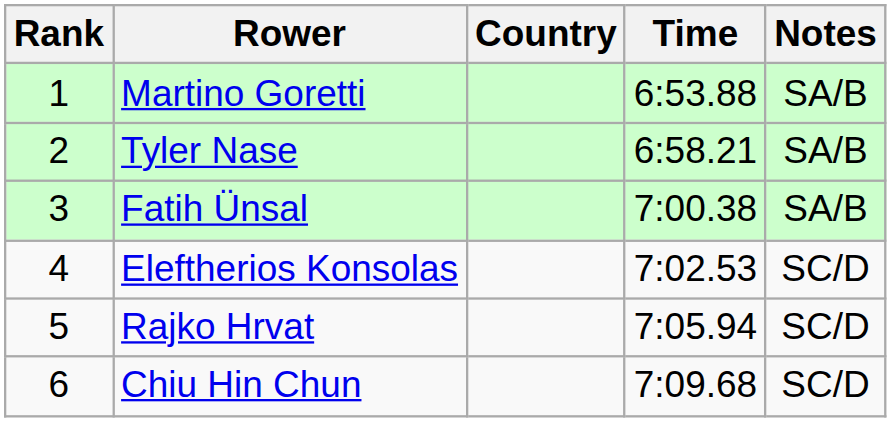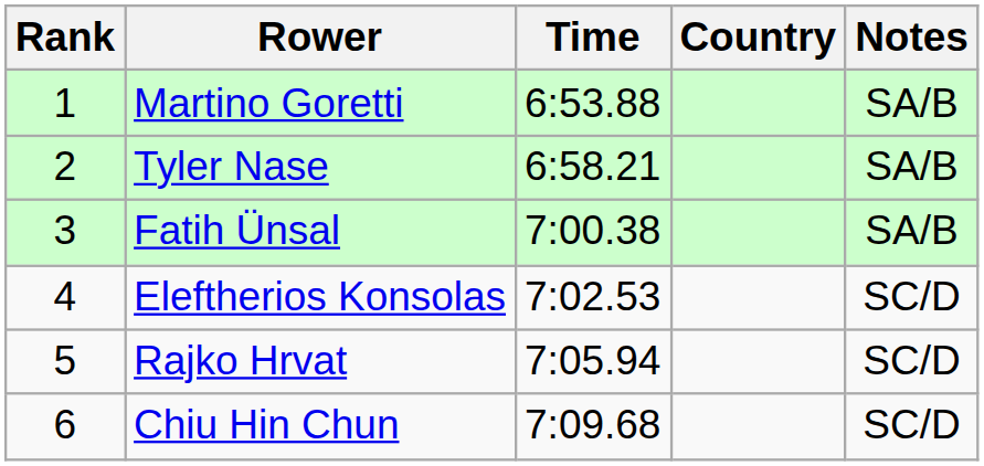 <table class="wikitable" style="text-align:center">
 <tr>
 <th>Rank</th>
 <th>Rower</th>
+<th>Time</th>
 <th>Country</th>
-<th>Time</th>
 <th>Notes</th>
 </tr>
 <tr bgcolor=ccffcc>
 <td>1</td>
 <td align="left"><a href='#'>Martino Goretti</a></td>
+<td>6:53.88</td>
 <td align="left"></td>
-<td>6:53.88</td>
 <td>SA/B</td>
 </tr>
 <tr bgcolor=ccffcc>
 <td>2</td>
 <td align="left"><a href='#'>Tyler Nase</a></td>
+<td>6:58.21</td>
 <td align="left"></td>
-<td>6:58.21</td>
 <td>SA/B</td>
 </tr>
 <tr bgcolor=ccffcc>
 <td>3</td>
 <td align="left"><a href='#'>Fatih Ünsal</a></td>
+<td>7:00.38</td>
 <td align="left"></td>
-<td>7:00.38</td>
 <td>SA/B</td>
 </tr>
 <tr>
 <td>4</td>
 <td align="left"><a href='#'>Eleftherios Konsolas</a></td>
+<td>7:02.53</td>
 <td align="left"></td>
-<td>7:02.53</td>
 <td>SC/D</td>
 </tr>
 <tr>
 <td>5</td>
 <td align="left"><a href='#'>Rajko Hrvat</a></td>
+<td>7:05.94</td>
 <td align="left"></td>
-<td>7:05.94</td>
 <td>SC/D</td>
 </tr>
 <tr>
 <td>6</td>
 <td align="left"><a href='#'>Chiu Hin Chun</a></td>
+<td>7:09.68</td>
 <td align="left"></td>
-<td>7:09.68</td>
 <td>SC/D</td>
 </tr>
 </table>
